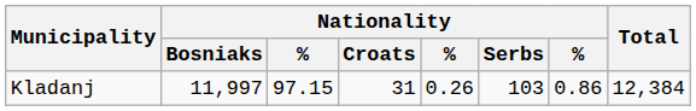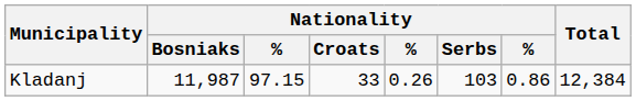 <table class="wikitable" style="text-align:right;">
 <tr>
 <th rowspan="2">Municipality</th>
 <th colspan="6">Nationality</th>
 <th rowspan="2">Total</th>
 </tr>
 <tr>
 <th>Bosniaks</th>
 <th>%</th>
 <th>Croats</th>
 <th>%</th>
 <th>Serbs</th>
 <th>%</th>
 </tr>
 <tr>
 <td style="text-align:left;">Kladanj</td>
-<td>11,997</td>
+<td>11,987</td>
 <td>97.15</td>
-<td>31</td>
+<td>33</td>
 <td>0.26</td>
 <td>103</td>
 <td>0.86</td>
 <td>12,384</td>
 </tr>
 </table>
